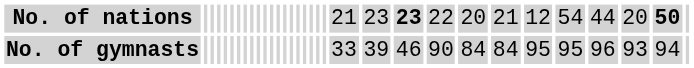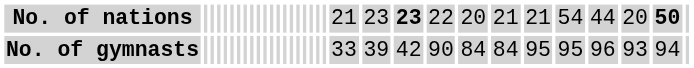 <table>
 <tr>
 </tr>
 <tr>
 </tr>
 <tr>
 </tr>
 <tr>
 </tr>
 <tr>
 </tr>
 <tr>
 </tr>
 <tr>
 </tr>
 <tr>
 </tr>
 <tr>
 </tr>
 <tr>
 </tr>
 <tr>
 </tr>
 <tr>
 </tr>
 <tr>
 </tr>
 <tr>
 </tr>
 <tr>
 </tr>
 <tr>
 </tr>
 <tr>
 </tr>
 <tr>
 </tr>
 <tr>
 </tr>
 <tr>
 </tr>
 <tr>
 </tr>
 <tr>
 </tr>
 <tr>
 </tr>
 <tr>
 </tr>
 <tr>
 </tr>
 <tr>
 </tr>
 <tr>
 </tr>
 <tr>
 </tr>
 <tr>
 </tr>
 <tr>
 </tr>
 <tr>
 </tr>
 <tr>
 </tr>
 <tr>
 </tr>
 <tr>
 </tr>
 <tr>
 </tr>
 <tr>
 </tr>
 <tr>
 </tr>
 <tr>
 </tr>
 <tr>
 </tr>
 <tr>
 </tr>
 <tr>
 </tr>
 <tr>
 </tr>
 <tr>
 </tr>
 <tr>
 </tr>
 <tr>
 </tr>
 <tr>
 </tr>
 <tr>
 </tr>
 <tr>
 </tr>
 <tr>
 </tr>
 <tr>
 </tr>
 <tr>
 </tr>
 <tr bgcolor=lightgray>
 <th><strong>No. of nations</strong></th>
 <td></td>
 <td></td>
 <td></td>
 <td></td>
 <td></td>
 <td></td>
 <td></td>
 <td></td>
 <td></td>
 <td></td>
 <td></td>
 <td></td>
 <td></td>
 <td></td>
 <td></td>
 <td></td>
 <td></td>
 <td></td>
 <td></td>
 <td>21</td>
 <td>23</td>
 <td><strong>23</strong></td>
 <td>22</td>
 <td>20</td>
 <td>21</td>
-<td>12</td>
+<td>21</td>
 <td>54</td>
 <td>44</td>
 <td>20</td>
 <td><strong>50</strong></td>
 <td></td>
 </tr>
 <tr bgcolor=lightgray>
 <th><strong>No. of gymnasts</strong></th>
 <td></td>
 <td></td>
 <td></td>
 <td></td>
 <td></td>
 <td></td>
 <td></td>
 <td></td>
 <td></td>
 <td></td>
 <td></td>
 <td></td>
 <td></td>
 <td></td>
 <td></td>
 <td></td>
 <td></td>
 <td></td>
 <td></td>
 <td>33</td>
 <td>39</td>
-<td>46</td>
+<td>42</td>
 <td>90</td>
 <td>84</td>
 <td>84</td>
 <td>95</td>
 <td>95</td>
 <td>96</td>
 <td>93</td>
 <td>94</td>
 <td></td>
 </tr>
 <tr>
 </tr>
 </table>
